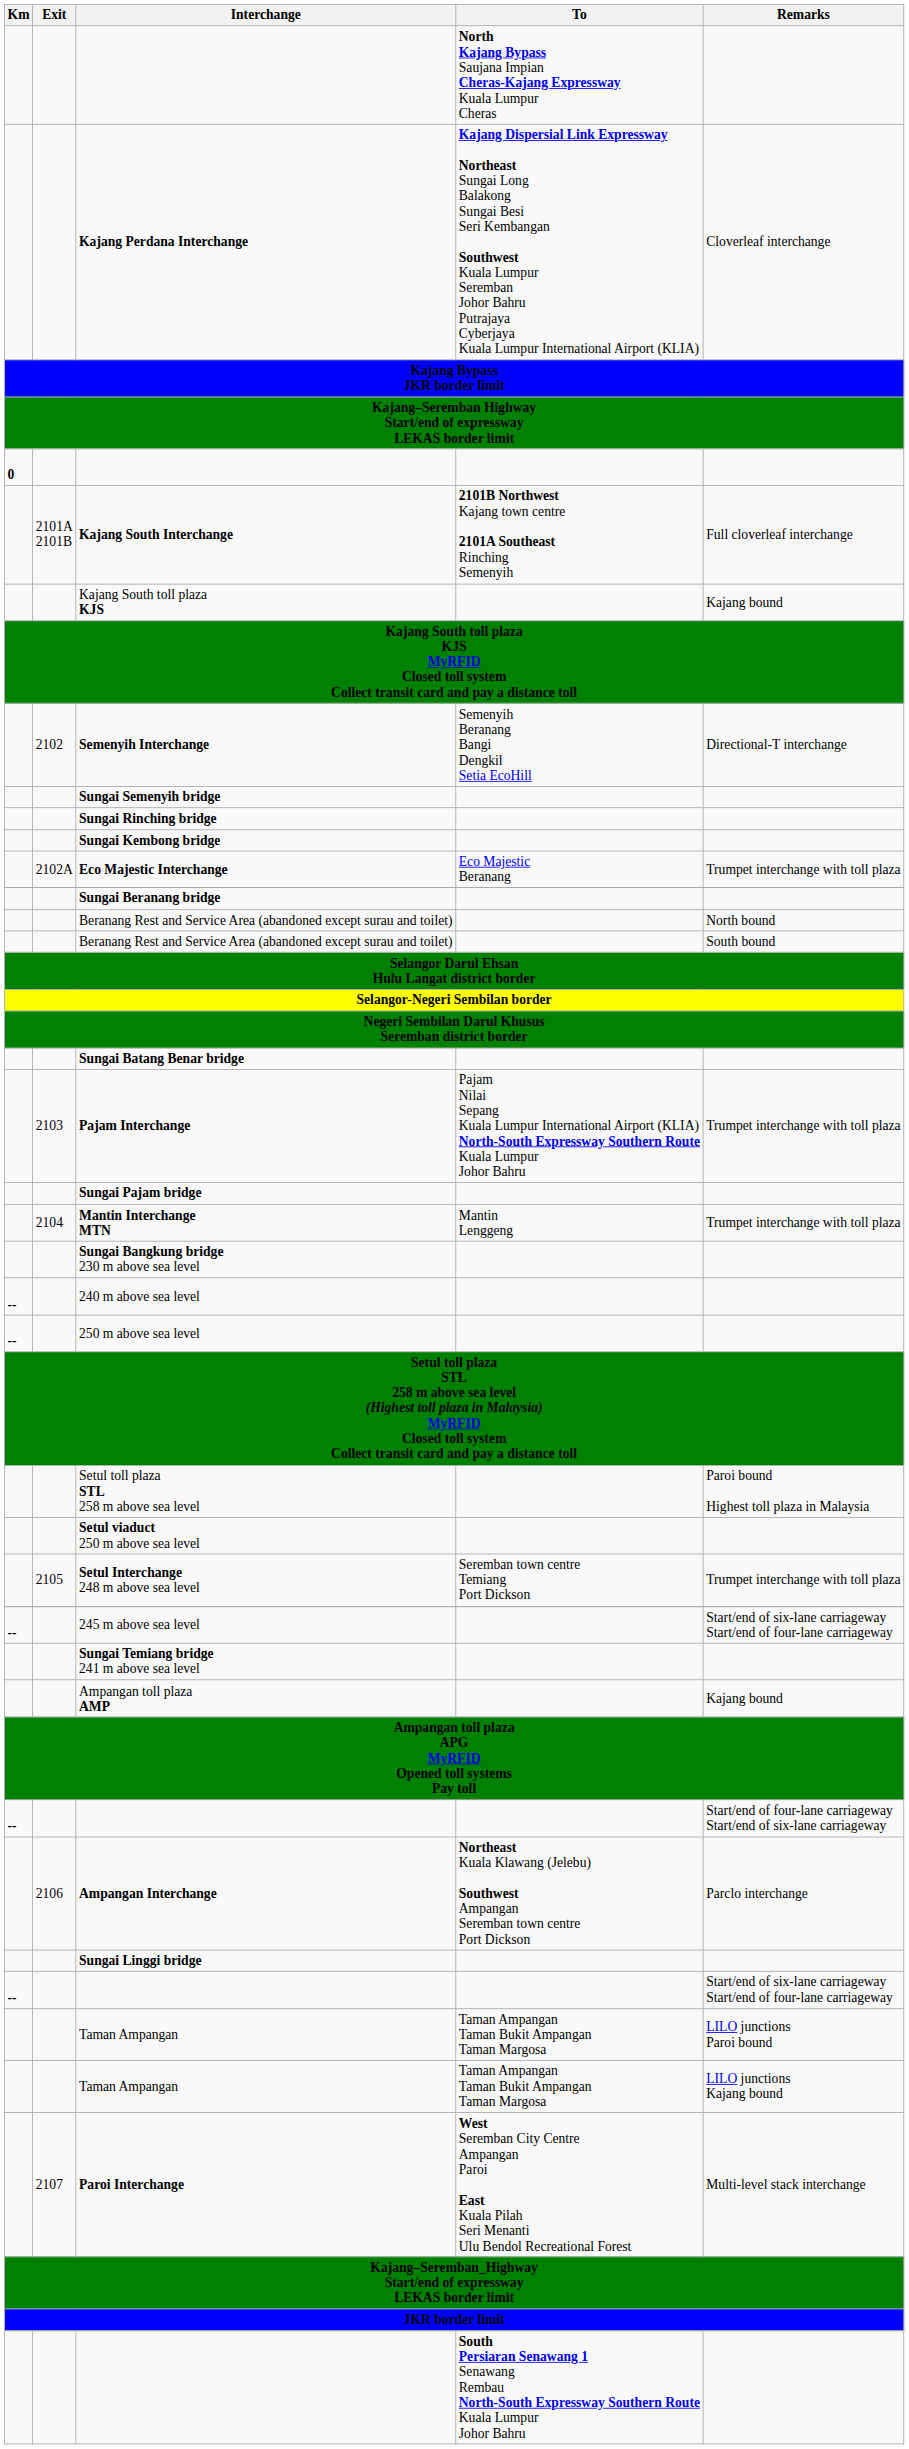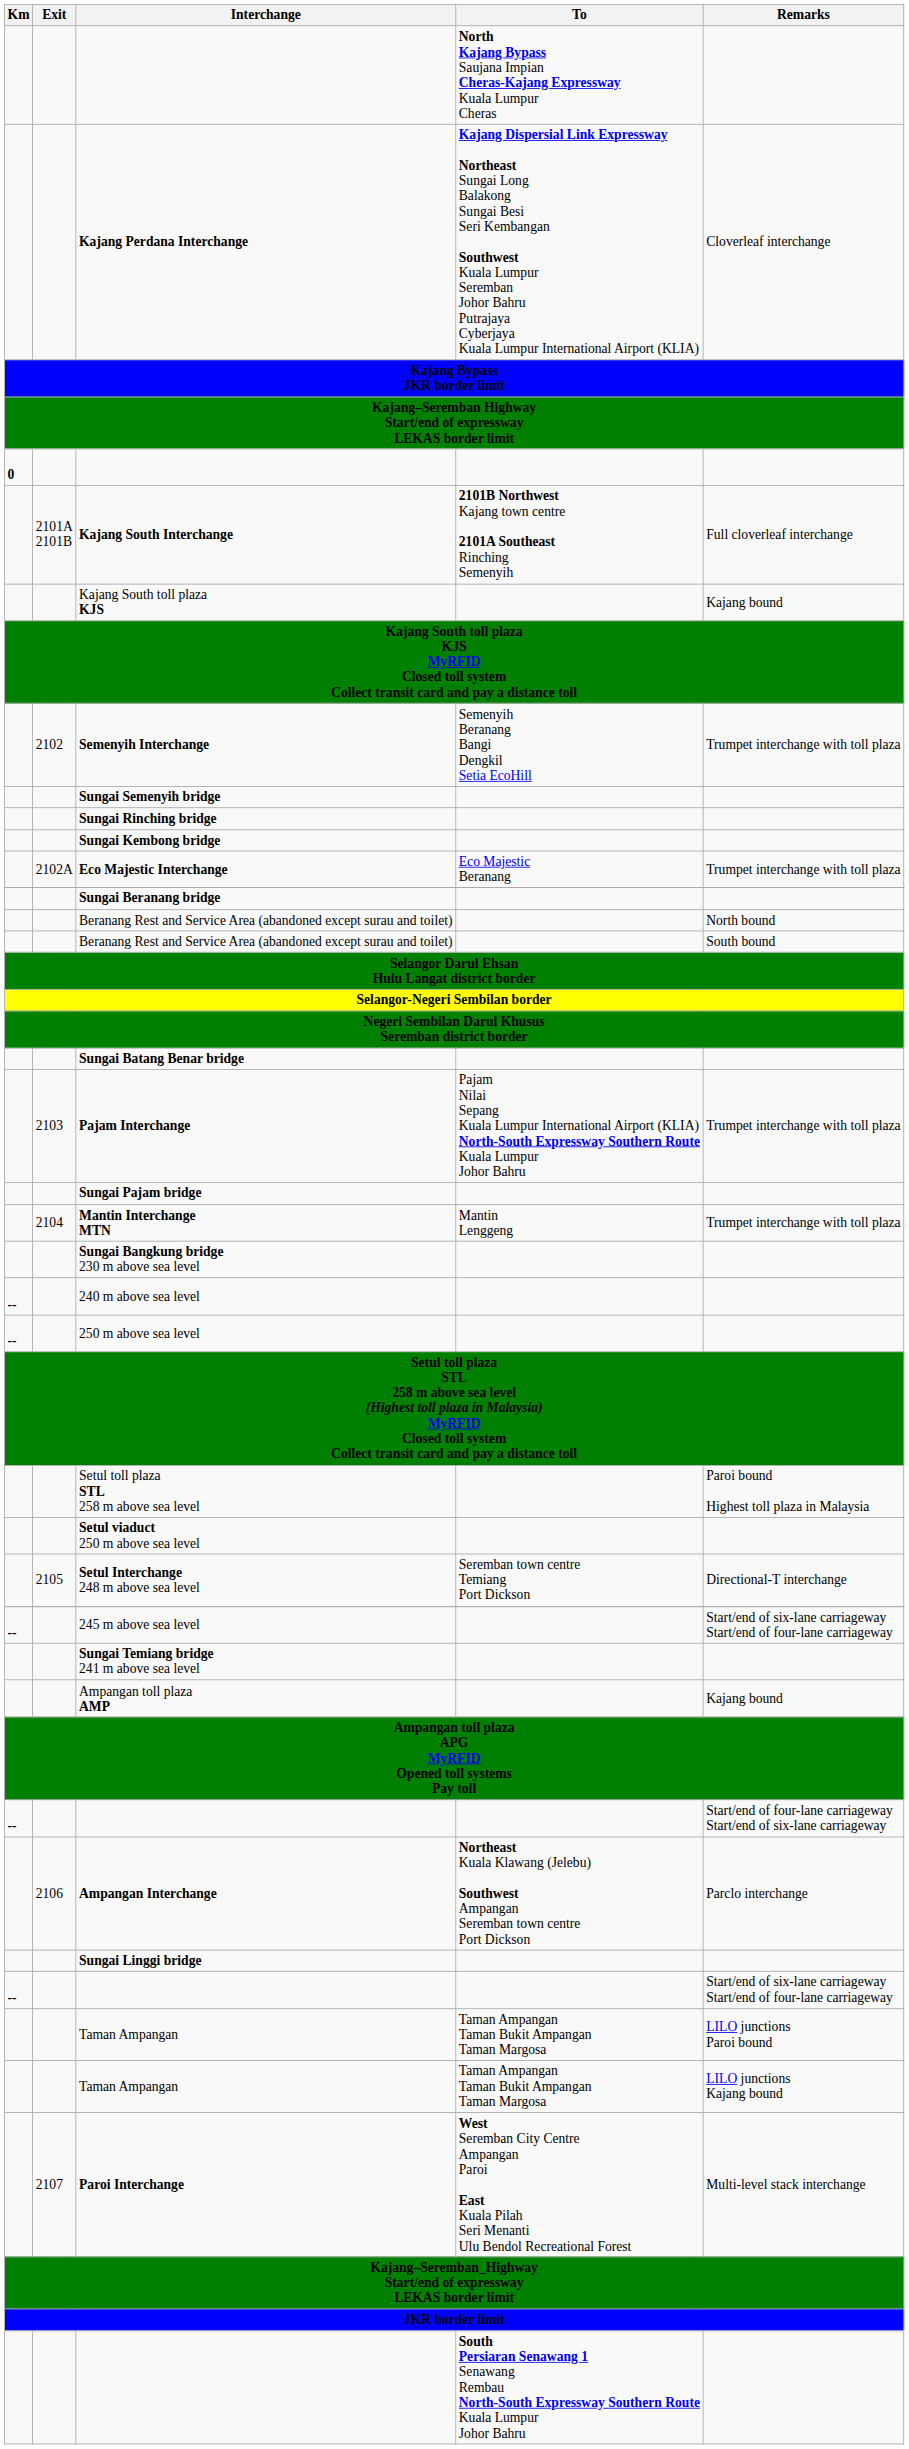 <table class="wikitable sortable">
 <tr>
 <th>Km</th>
 <th>Exit</th>
 <th>Interchange</th>
 <th>To</th>
 <th>Remarks</th>
 </tr>
 <tr>
 <td></td>
 <td></td>
 <td></td>
 <td><strong>North</strong><br> <strong><a href='#'>Kajang Bypass</a></strong><br>Saujana Impian<br> <strong><a href='#'>Cheras-Kajang Expressway</a></strong><br>Kuala Lumpur<br>Cheras</td>
 <td></td>
 </tr>
 <tr>
 <td></td>
 <td></td>
 <td><strong>Kajang Perdana Interchange</strong></td>
 <td> <strong><a href='#'>Kajang Dispersial Link Expressway</a></strong><br><br><strong>Northeast</strong><br> Sungai Long<br> Balakong<br> Sungai Besi<br> Seri Kembangan<br><br><strong>Southwest</strong><br> Kuala Lumpur<br>  Seremban<br>  Johor Bahru<br> Putrajaya<br> Cyberjaya<br>  Kuala Lumpur International Airport (KLIA) </td>
 <td>Cloverleaf interchange</td>
 </tr>
 <tr>
 <td colspan="5" style="text-align:center; background:blue;"><strong><span> Kajang Bypass<br>JKR border limit</span></strong></td>
 </tr>
 <tr>
 <td colspan="5" style="text-align:center; background:green;"><strong><span> Kajang–Seremban Highway<br>Start/end of expressway<br>LEKAS border limit</span></strong></td>
 </tr>
 <tr>
 <td><br><strong>0</strong></td>
 <td></td>
 <td></td>
 <td></td>
 <td></td>
 </tr>
 <tr>
 <td></td>
 <td>2101A<br>2101B</td>
 <td><strong>Kajang South Interchange</strong></td>
 <td><strong>2101B Northwest</strong><br> Kajang town centre<br><br><strong>2101A Southeast</strong><br> Rinching<br> Semenyih</td>
 <td>Full cloverleaf interchange</td>
 </tr>
 <tr>
 <td></td>
 <td></td>
 <td> Kajang South toll plaza<br><strong>KJS</strong></td>
 <td>    </td>
 <td>Kajang bound</td>
 </tr>
 <tr>
 <td colspan="5" style="text-align:center; background:green;"><strong><span>Kajang South toll plaza<br>KJS<br>  <a href='#'><span>My</span><span>RFID</span></a>  <br>Closed toll system<br>Collect transit card and pay a distance toll</span></strong></td>
 </tr>
 <tr>
 <td></td>
 <td>2102</td>
 <td><strong>Semenyih Interchange</strong><br></td>
 <td> Semenyih<br> Beranang<br> Bangi<br> Dengkil<br><a href='#'>Setia EcoHill</a></td>
-<td>Directional-T interchange</td>
+<td>Trumpet interchange with toll plaza</td>
 </tr>
 <tr U/C Eco Majestic trumpet interchange with toll plaza>
 <td></td>
 <td></td>
 <td><strong>Sungai Semenyih bridge</strong></td>
 <td></td>
 <td></td>
 </tr>
 <tr>
 <td></td>
 <td></td>
 <td><strong>Sungai Rinching bridge</strong></td>
 <td></td>
 <td></td>
 </tr>
 <tr>
 <td></td>
 <td></td>
 <td><strong>Sungai Kembong bridge</strong></td>
 <td></td>
 <td></td>
 </tr>
 <tr>
 <td></td>
 <td>2102A</td>
 <td><strong>Eco Majestic Interchange</strong><br></td>
 <td><a href='#'>Eco Majestic</a><br> Beranang</td>
 <td>Trumpet interchange with toll plaza</td>
 </tr>
 <tr>
 </tr>
 <tr>
 <td></td>
 <td></td>
 <td><strong>Sungai Beranang bridge</strong></td>
 <td></td>
 <td></td>
 </tr>
 <tr>
 <td></td>
 <td></td>
 <td> Beranang Rest and Service Area (abandoned except surau and toilet)</td>
 <td>      </td>
 <td>North bound</td>
 </tr>
 <tr>
 <td></td>
 <td></td>
 <td> Beranang Rest and Service Area (abandoned except surau and toilet)</td>
 <td>      </td>
 <td>South bound</td>
 </tr>
 <tr>
 <td colspan="5" style="text-align:center; background:green;"><strong><span>Selangor Darul Ehsan<br>Hulu Langat district border</span></strong></td>
 </tr>
 <tr>
 <td colspan="5" style="text-align:center; background:yellow;"><strong><span>Selangor-Negeri Sembilan border</span></strong></td>
 </tr>
 <tr>
 <td colspan="5" style="text-align:center; background:green;"><strong><span>Negeri Sembilan Darul Khusus<br>Seremban district border</span></strong></td>
 </tr>
 <tr>
 <td></td>
 <td></td>
 <td><strong>Sungai Batang Benar bridge</strong></td>
 <td></td>
 <td></td>
 </tr>
 <tr>
 <td></td>
 <td>2103</td>
 <td><strong>Pajam Interchange</strong><br></td>
 <td> Pajam<br> Nilai<br> Sepang<br> Kuala Lumpur International Airport (KLIA) <br>  <strong><a href='#'>North-South Expressway Southern Route</a></strong><br>Kuala Lumpur<br>Johor Bahru</td>
 <td>Trumpet interchange with toll plaza</td>
 </tr>
 <tr>
 <td></td>
 <td></td>
 <td><strong>Sungai Pajam bridge</strong></td>
 <td></td>
 <td></td>
 </tr>
 <tr>
 <td></td>
 <td>2104</td>
 <td><strong>Mantin Interchange</strong><br><strong>MTN</strong></td>
 <td> Mantin<br> Lenggeng</td>
 <td>Trumpet interchange with toll plaza</td>
 </tr>
 <tr>
 <td></td>
 <td></td>
 <td><strong>Sungai Bangkung bridge</strong><br>230 m above sea level</td>
 <td></td>
 <td></td>
 </tr>
 <tr>
 <td><br><strong>--</strong></td>
 <td></td>
 <td>240 m above sea level</td>
 <td></td>
 <td></td>
 </tr>
 <tr>
 <td><br><strong>--</strong></td>
 <td></td>
 <td>250 m above sea level</td>
 <td></td>
 <td></td>
 </tr>
 <tr>
 <td colspan="5" style="text-align:center; background:green;"><strong><span>Setul toll plaza<br>STL<br>258 m above sea level<br><em>(Highest toll plaza in Malaysia)</em><br>  <a href='#'><span>My</span><span>RFID</span></a>  <br>Closed toll system<br>Collect transit card and pay a distance toll</span></strong></td>
 </tr>
 <tr>
 <td></td>
 <td></td>
 <td> Setul toll plaza<br><strong>STL</strong><br>258 m above sea level</td>
 <td>    </td>
 <td>Paroi bound<br><br>Highest toll plaza in Malaysia</td>
 </tr>
 <tr>
 <td></td>
 <td></td>
 <td><strong>Setul viaduct</strong><br>250 m above sea level</td>
 <td></td>
 <td></td>
 </tr>
 <tr>
 <td></td>
 <td>2105</td>
 <td><strong>Setul Interchange</strong><br>248 m above sea level</td>
 <td> Seremban town centre<br> Temiang<br> Port Dickson</td>
-<td>Trumpet interchange with toll plaza</td>
+<td>Directional-T interchange</td>
 </tr>
 <tr>
 </tr>
 <tr | ||2105A ||>
 </tr>
 <tr>
 <td><br><strong>--</strong></td>
 <td></td>
 <td>245 m above sea level</td>
 <td></td>
 <td>Start/end of six-lane carriageway<br>Start/end of four-lane carriageway</td>
 </tr>
 <tr>
 <td></td>
 <td></td>
 <td><strong>Sungai Temiang bridge</strong><br>241 m above sea level</td>
 <td></td>
 <td></td>
 </tr>
 <tr>
 <td></td>
 <td></td>
 <td> Ampangan toll plaza<br><strong>AMP</strong></td>
 <td>    </td>
 <td>Kajang bound</td>
 </tr>
 <tr>
 <td colspan="5" style="text-align:center; background:green;"><strong><span>Ampangan toll plaza<br>APG<br>  <a href='#'><span>My</span><span>RFID</span></a>  <br>Opened toll systems<br>Pay toll</span></strong></td>
 </tr>
 <tr>
 <td><br><strong>--</strong></td>
 <td></td>
 <td></td>
 <td></td>
 <td>Start/end of four-lane carriageway<br>Start/end of six-lane carriageway</td>
 </tr>
 <tr>
 <td></td>
 <td>2106</td>
 <td><strong>Ampangan Interchange</strong></td>
 <td><strong>Northeast</strong><br> Kuala Klawang (Jelebu)<br><br><strong>Southwest</strong><br> Ampangan<br> Seremban town centre<br> Port Dickson</td>
 <td>Parclo interchange</td>
 </tr>
 <tr>
 <td></td>
 <td></td>
 <td><strong>Sungai Linggi bridge</strong></td>
 <td></td>
 <td></td>
 </tr>
 <tr>
 <td><br><strong>--</strong></td>
 <td></td>
 <td></td>
 <td></td>
 <td>Start/end of six-lane carriageway<br>Start/end of four-lane carriageway</td>
 </tr>
 <tr>
 <td></td>
 <td></td>
 <td>Taman Ampangan</td>
 <td>Taman Ampangan<br>Taman Bukit Ampangan<br>Taman Margosa</td>
 <td><a href='#'>LILO</a> junctions<br>Paroi bound</td>
 </tr>
 <tr>
 <td></td>
 <td></td>
 <td>Taman Ampangan</td>
 <td>Taman Ampangan<br>Taman Bukit Ampangan<br>Taman Margosa</td>
 <td><a href='#'>LILO</a> junctions<br>Kajang bound</td>
 </tr>
 <tr>
 <td></td>
 <td>2107</td>
 <td><strong>Paroi Interchange</strong></td>
 <td><strong>West</strong><br> Seremban City Centre<br> Ampangan<br> Paroi<br><br><strong>East</strong><br> Kuala Pilah<br> Seri Menanti<br> Ulu Bendol Recreational Forest </td>
 <td>Multi-level stack interchange</td>
 </tr>
 <tr>
 <td colspan="5" style="text-align:center; background:green;"><strong><span> Kajang–Seremban_Highway<br>Start/end of expressway<br>LEKAS border limit</span></strong></td>
 </tr>
 <tr>
 <td colspan="5" style="text-align:center; background:blue;"><strong><span>JKR border limit</span></strong></td>
 </tr>
 <tr>
 <td></td>
 <td></td>
 <td></td>
 <td><strong>South</strong><br> <strong><a href='#'>Persiaran Senawang 1</a></strong><br> Senawang<br> Rembau<br>  <strong><a href='#'>North-South Expressway Southern Route</a></strong><br>Kuala Lumpur<br>Johor Bahru</td>
 <td></td>
 </tr>
 </table>
